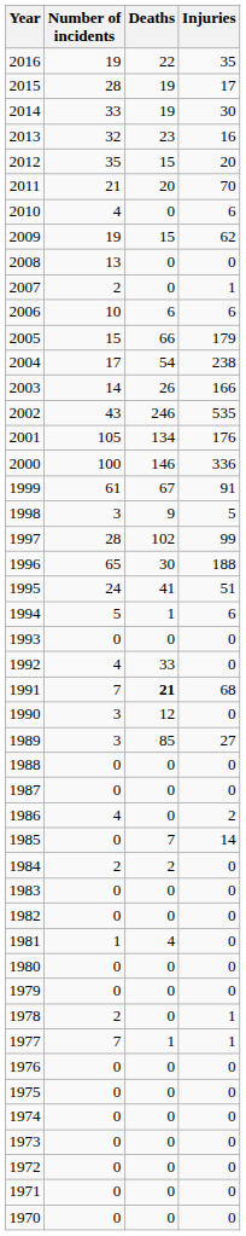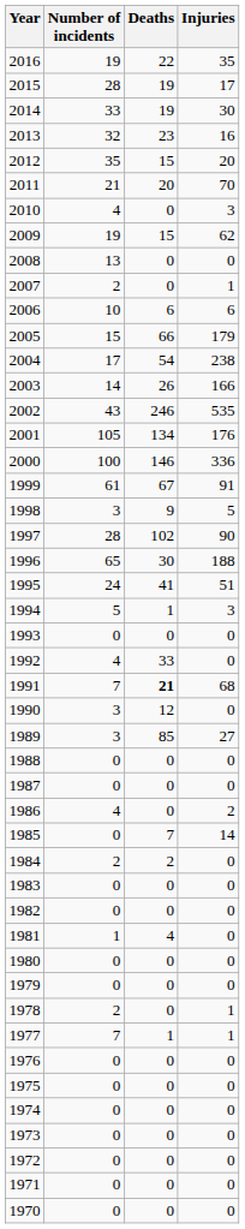 <table class="wikitable sortable collapsible collapsed floatright" style="text-align:right">
 <tr style="background:#ececec; vertical-align:top;">
 <th>Year</th>
 <th>Number of<br>incidents</th>
 <th>Deaths</th>
 <th>Injuries</th>
 </tr>
 <tr>
 <td align=center>2016</td>
 <td>19</td>
 <td>22</td>
 <td>35</td>
 </tr>
 <tr>
 <td align=center>2015</td>
 <td>28</td>
 <td>19</td>
 <td>17</td>
 </tr>
 <tr>
 <td align=center>2014</td>
 <td>33</td>
 <td>19</td>
 <td>30</td>
 </tr>
 <tr>
 <td align=center>2013</td>
 <td>32</td>
 <td>23</td>
 <td>16</td>
 </tr>
 <tr>
 <td align=center>2012</td>
 <td>35</td>
 <td>15</td>
 <td>20</td>
 </tr>
 <tr>
 <td align=center>2011</td>
 <td>21</td>
 <td>20</td>
 <td>70</td>
 </tr>
 <tr>
 <td align=center>2010</td>
 <td>4</td>
 <td>0</td>
-<td>6</td>
+<td>3</td>
 </tr>
 <tr>
 <td align=center>2009</td>
 <td>19</td>
 <td>15</td>
 <td>62</td>
 </tr>
 <tr>
 <td align=center>2008</td>
 <td>13</td>
 <td>0</td>
 <td>0</td>
 </tr>
 <tr>
 <td align=center>2007</td>
 <td>2</td>
 <td>0</td>
 <td>1</td>
 </tr>
 <tr>
 <td align=center>2006</td>
 <td>10</td>
 <td>6</td>
 <td>6</td>
 </tr>
 <tr>
 <td align=center>2005</td>
 <td>15</td>
 <td>66</td>
 <td>179</td>
 </tr>
 <tr>
 <td align=center>2004</td>
 <td>17</td>
 <td>54</td>
 <td>238</td>
 </tr>
 <tr>
 <td align=center>2003</td>
 <td>14</td>
 <td>26</td>
 <td>166</td>
 </tr>
 <tr>
 <td align=center>2002</td>
 <td>43</td>
 <td>246</td>
 <td>535</td>
 </tr>
 <tr>
 <td align=center>2001</td>
 <td>105</td>
 <td>134</td>
 <td>176</td>
 </tr>
 <tr>
 <td align=center>2000</td>
 <td>100</td>
 <td>146</td>
 <td>336</td>
 </tr>
 <tr>
 <td align=center>1999</td>
 <td>61</td>
 <td>67</td>
 <td>91</td>
 </tr>
 <tr>
 <td align=center>1998</td>
 <td>3</td>
 <td>9</td>
 <td>5</td>
 </tr>
 <tr>
 <td align=center>1997</td>
 <td>28</td>
 <td>102</td>
-<td>99</td>
+<td>90</td>
 </tr>
 <tr>
 <td align=center>1996</td>
 <td>65</td>
 <td>30</td>
 <td>188</td>
 </tr>
 <tr>
 <td align=center>1995</td>
 <td>24</td>
 <td>41</td>
 <td>51</td>
 </tr>
 <tr>
 <td align=center>1994</td>
 <td>5</td>
 <td>1</td>
-<td>6</td>
+<td>3</td>
 </tr>
 <tr>
 <td align=center>1993</td>
 <td>0</td>
 <td>0</td>
 <td>0</td>
 </tr>
 <tr>
 <td align=center>1992</td>
 <td>4</td>
 <td>33</td>
 <td>0</td>
 </tr>
 <tr>
 <td align=center>1991</td>
 <td>7</td>
 <td><strong>21</strong></td>
 <td>68</td>
 </tr>
 <tr>
 <td align=center>1990</td>
 <td>3</td>
 <td>12</td>
 <td>0</td>
 </tr>
 <tr>
 <td align=center>1989</td>
 <td>3</td>
 <td>85</td>
 <td>27</td>
 </tr>
 <tr>
 <td align=center>1988</td>
 <td>0</td>
 <td>0</td>
 <td>0</td>
 </tr>
 <tr>
 <td align=center>1987</td>
 <td>0</td>
 <td>0</td>
 <td>0</td>
 </tr>
 <tr>
 <td align=center>1986</td>
 <td>4</td>
 <td>0</td>
 <td>2</td>
 </tr>
 <tr>
 <td align=center>1985</td>
 <td>0</td>
 <td>7</td>
 <td>14</td>
 </tr>
 <tr>
 <td align=center>1984</td>
 <td>2</td>
 <td>2</td>
 <td>0</td>
 </tr>
 <tr>
 <td align=center>1983</td>
 <td>0</td>
 <td>0</td>
 <td>0</td>
 </tr>
 <tr>
 <td align=center>1982</td>
 <td>0</td>
 <td>0</td>
 <td>0</td>
 </tr>
 <tr>
 <td align=center>1981</td>
 <td>1</td>
 <td>4</td>
 <td>0</td>
 </tr>
 <tr>
 <td align=center>1980</td>
 <td>0</td>
 <td>0</td>
 <td>0</td>
 </tr>
 <tr>
 <td align=center>1979</td>
 <td>0</td>
 <td>0</td>
 <td>0</td>
 </tr>
 <tr>
 <td align=center>1978</td>
 <td>2</td>
 <td>0</td>
 <td>1</td>
 </tr>
 <tr>
 <td align=center>1977</td>
 <td>7</td>
 <td>1</td>
 <td>1</td>
 </tr>
 <tr>
 <td align=center>1976</td>
 <td>0</td>
 <td>0</td>
 <td>0</td>
 </tr>
 <tr>
 <td align=center>1975</td>
 <td>0</td>
 <td>0</td>
 <td>0</td>
 </tr>
 <tr>
 <td align=center>1974</td>
 <td>0</td>
 <td>0</td>
 <td>0</td>
 </tr>
 <tr>
 <td align=center>1973</td>
 <td>0</td>
 <td>0</td>
 <td>0</td>
 </tr>
 <tr>
 <td align=center>1972</td>
 <td>0</td>
 <td>0</td>
 <td>0</td>
 </tr>
 <tr>
 <td align=center>1971</td>
 <td>0</td>
 <td>0</td>
 <td>0</td>
 </tr>
 <tr>
 <td align=center>1970</td>
 <td>0</td>
 <td>0</td>
 <td>0</td>
 </tr>
 </table>
